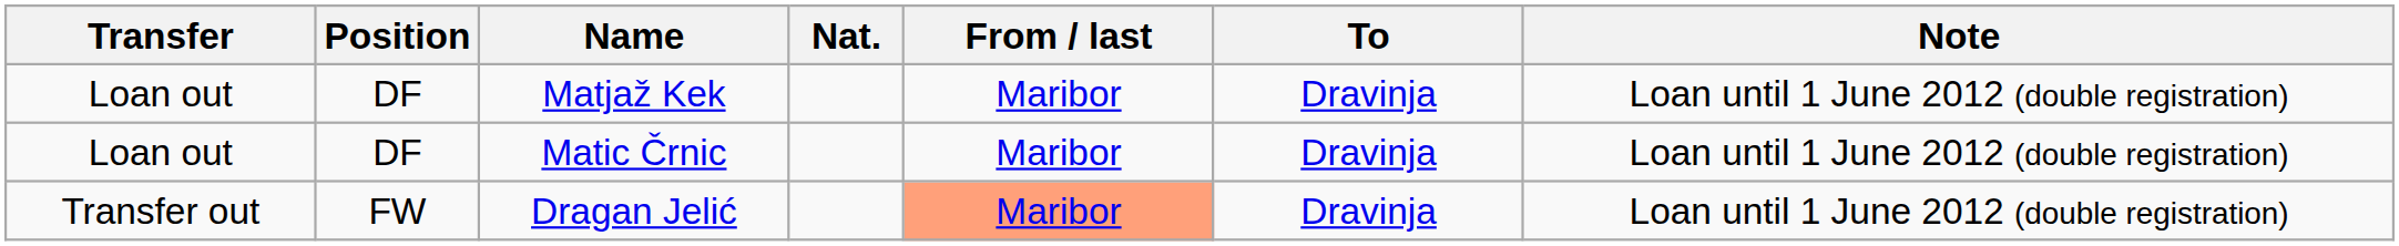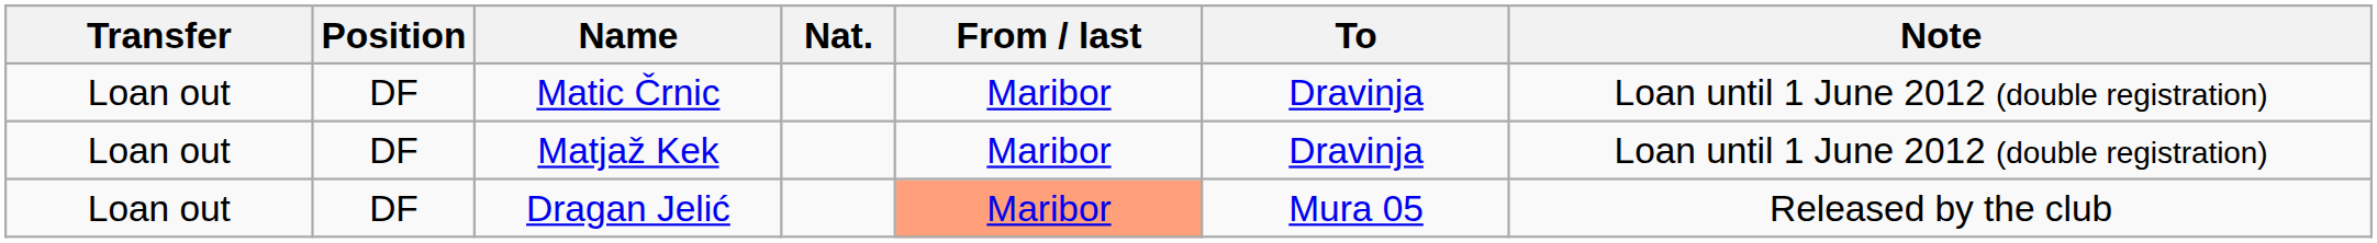 <table class="wikitable" style="font-size:95%; text-align: center;">
 <tr>
 <th style="width:120px;">Transfer</th>
 <th style="width:60px;">Position</th>
 <th style="width:120px;">Name</th>
 <th style="width:40px;">Nat.</th>
 <th style="width:120px;">From / last</th>
 <th style="width:120px;">To</th>
 <th style="width:350px;">Note</th>
 </tr>
 <tr>
 <td>Loan out</td>
 <td>DF</td>
+<td><a href='#'>Matic Črnic</a></td>
+<td></td>
+<td><a href='#'>Maribor</a></td>
+<td><a href='#'>Dravinja</a></td>
+<td>Loan until 1 June 2012 <small>(double registration)</small></td>
+</tr>
+<tr>
+<td>Loan out</td>
+<td>DF</td>
 <td><a href='#'>Matjaž Kek</a></td>
 <td></td>
 <td><a href='#'>Maribor</a></td>
 <td><a href='#'>Dravinja</a></td>
 <td>Loan until 1 June 2012 <small>(double registration)</small></td>
 </tr>
 <tr>
 <td>Loan out</td>
 <td>DF</td>
-<td><a href='#'>Matic Črnic</a></td>
-<td></td>
-<td><a href='#'>Maribor</a></td>
-<td><a href='#'>Dravinja</a></td>
-<td>Loan until 1 June 2012 <small>(double registration)</small></td>
-</tr>
-<tr>
-<td>Transfer out</td>
-<td>FW</td>
 <td><a href='#'>Dragan Jelić</a></td>
 <td></td>
 <td style="background: lightsalmon;"><a href='#'>Maribor</a></td>
-<td><a href='#'>Dravinja</a></td>
-<td>Loan until 1 June 2012 <small>(double registration)</small></td>
+<td><a href='#'>Mura 05</a></td>
+<td>Released by the club</td>
 </tr>
 </table>
